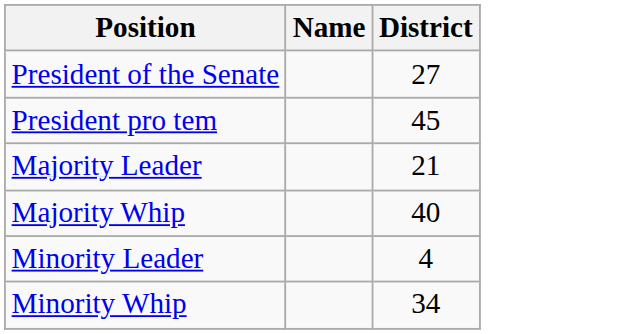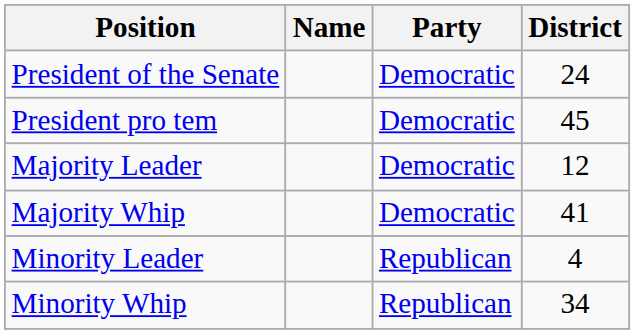 <table class="wikitable sortable">
 <tr>
 <th>Position</th>
 <th>Name</th>
+<th>Party</th>
 <th>District</th>
 </tr>
 <tr>
 <td><a href='#'>President of the Senate</a></td>
 <td></td>
-<td style="text-align:center;">27</td>
+<td><a href='#'>Democratic</a></td>
+<td style="text-align:center;">24</td>
 </tr>
 <tr>
 <td><a href='#'>President pro tem</a></td>
 <td></td>
+<td><a href='#'>Democratic</a></td>
 <td style="text-align:center;">45</td>
 </tr>
 <tr>
 <td><a href='#'>Majority Leader</a></td>
 <td></td>
-<td style="text-align:center;">21</td>
+<td><a href='#'>Democratic</a></td>
+<td style="text-align:center;">12</td>
 </tr>
 <tr>
 <td><a href='#'>Majority Whip</a></td>
 <td></td>
-<td style="text-align:center;">40</td>
+<td><a href='#'>Democratic</a></td>
+<td style="text-align:center;">41</td>
 </tr>
 <tr>
 <td><a href='#'>Minority Leader</a></td>
 <td></td>
+<td><a href='#'>Republican</a></td>
 <td style="text-align:center;">4</td>
 </tr>
 <tr>
 <td><a href='#'>Minority Whip</a></td>
 <td></td>
+<td><a href='#'>Republican</a></td>
 <td style="text-align:center;">34</td>
 </tr>
 </table>
